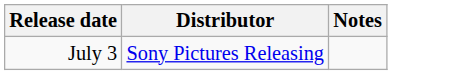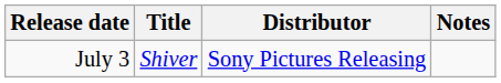 <table class="wikitable sortable">
 <tr>
 <th>Release date</th>
+<th>Title</th>
 <th>Distributor</th>
 <th>Notes</th>
 </tr>
 <tr>
 <td align="right">July 3</td>
+<td><em><a href='#'>Shiver</a></em></td>
 <td><a href='#'>Sony Pictures Releasing</a></td>
 <td></td>
 </tr>
 </table>
